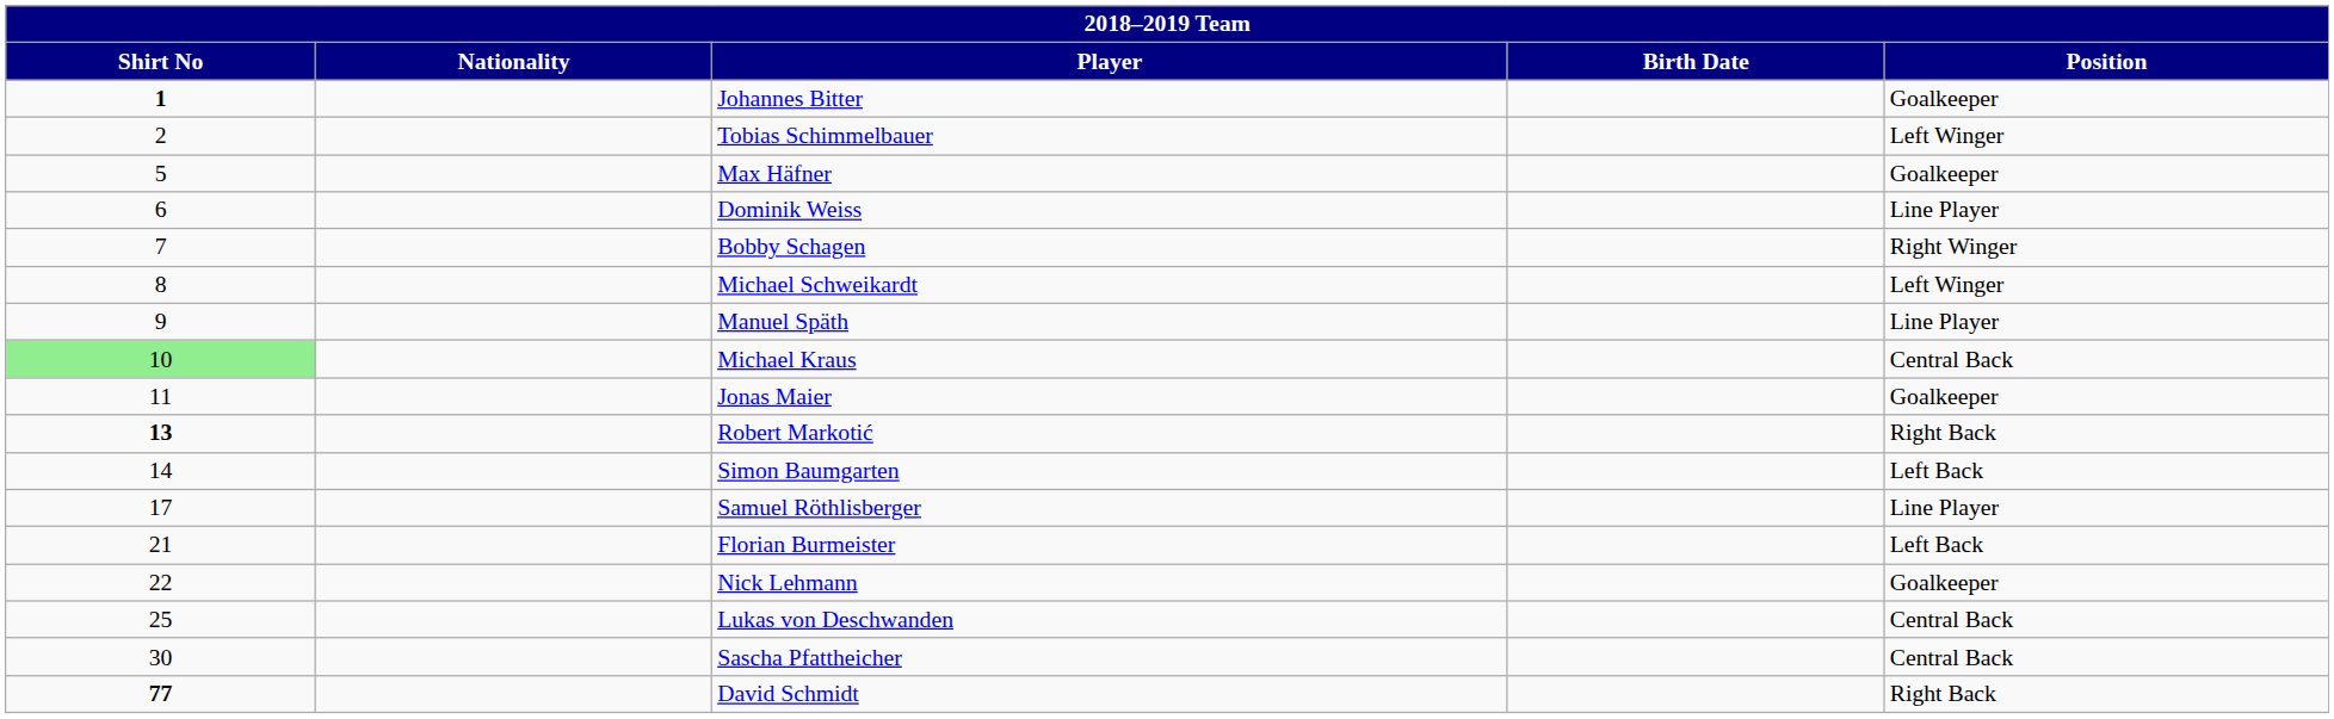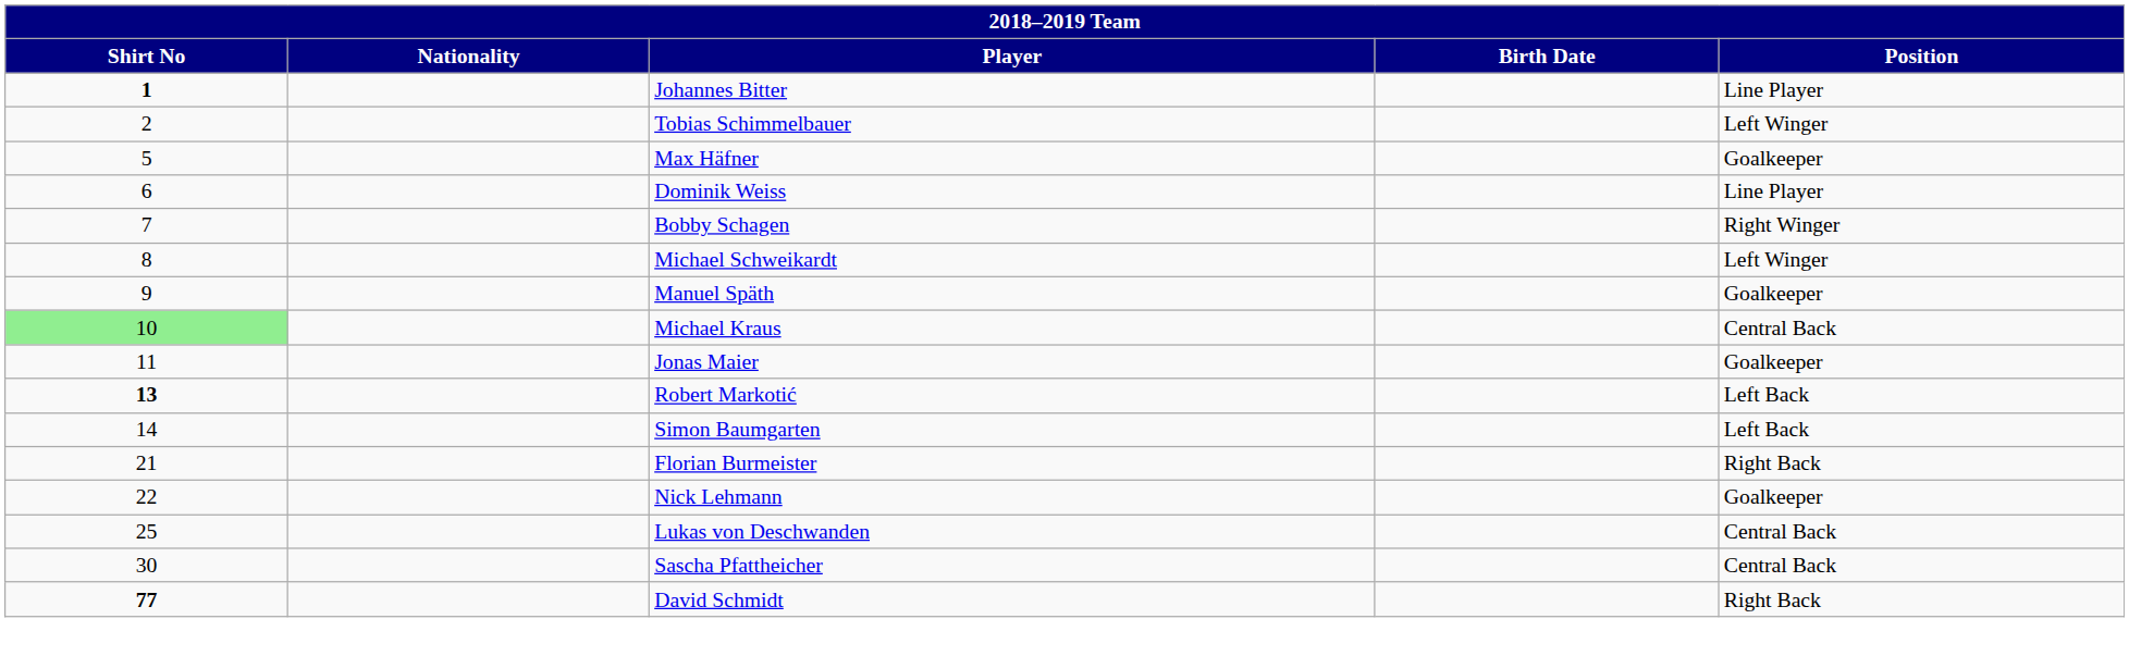 <table class="wikitable collapsible collapsed" style="width:100%;">
 <tr>
 <th colspan=5 style="background-color:#000080;color:white;text-align:center;"> <strong>2018–2019 Team</strong></th>
 </tr>
 <tr>
 <th style="color:white; background:#000080">Shirt No</th>
 <th style="color:white; background:#000080">Nationality</th>
 <th style="color:white; background:#000080">Player</th>
 <th style="color:white; background:#000080">Birth Date</th>
 <th style="color:white; background:#000080">Position</th>
 </tr>
 <tr>
 <td align=center><strong>1</strong></td>
 <td></td>
 <td><a href='#'>Johannes Bitter</a></td>
 <td></td>
-<td>Goalkeeper</td>
+<td>Line Player</td>
 </tr>
 <tr>
 <td align=center>2</td>
 <td></td>
 <td><a href='#'>Tobias Schimmelbauer</a></td>
 <td></td>
 <td>Left Winger</td>
 </tr>
 <tr>
 <td align=center>5</td>
 <td></td>
 <td><a href='#'>Max Häfner</a></td>
 <td></td>
 <td>Goalkeeper</td>
 </tr>
 <tr>
 <td align=center>6</td>
 <td></td>
 <td><a href='#'>Dominik Weiss</a></td>
 <td></td>
 <td>Line Player</td>
 </tr>
 <tr>
 <td align=center>7</td>
 <td></td>
 <td><a href='#'>Bobby Schagen</a></td>
 <td></td>
 <td>Right Winger</td>
 </tr>
 <tr>
 <td align=center>8</td>
 <td></td>
 <td><a href='#'>Michael Schweikardt</a></td>
 <td></td>
 <td>Left Winger</td>
 </tr>
 <tr>
 <td align=center>9</td>
 <td></td>
 <td><a href='#'>Manuel Späth</a></td>
 <td></td>
-<td>Line Player</td>
+<td>Goalkeeper</td>
 </tr>
 <tr>
 <td align=center style="background: lightgreen;">10</td>
 <td></td>
 <td><a href='#'>Michael Kraus</a></td>
 <td></td>
 <td>Central Back</td>
 </tr>
 <tr>
 <td align=center>11</td>
 <td></td>
 <td><a href='#'>Jonas Maier</a></td>
 <td></td>
 <td>Goalkeeper</td>
 </tr>
 <tr>
 <td align=center><strong>13</strong></td>
 <td></td>
 <td><a href='#'>Robert Markotić</a></td>
 <td></td>
-<td>Right Back</td>
+<td>Left Back</td>
 </tr>
 <tr>
 <td align=center>14</td>
 <td></td>
 <td><a href='#'>Simon Baumgarten</a></td>
 <td></td>
 <td>Left Back</td>
 </tr>
 <tr>
-<td align=center>17</td>
-<td></td>
-<td><a href='#'>Samuel Röthlisberger</a></td>
-<td></td>
-<td>Line Player</td>
-</tr>
-<tr>
 <td align=center>21</td>
 <td></td>
 <td><a href='#'>Florian Burmeister</a></td>
 <td></td>
-<td>Left Back</td>
+<td>Right Back</td>
 </tr>
 <tr>
 <td align=center>22</td>
 <td></td>
 <td><a href='#'>Nick Lehmann</a></td>
 <td></td>
 <td>Goalkeeper</td>
 </tr>
 <tr>
 <td align=center>25</td>
 <td></td>
 <td><a href='#'>Lukas von Deschwanden</a></td>
 <td></td>
 <td>Central Back</td>
 </tr>
 <tr>
 <td align=center>30</td>
 <td></td>
 <td><a href='#'>Sascha Pfattheicher</a></td>
 <td></td>
 <td>Central Back</td>
 </tr>
 <tr>
 <td align=center><strong>77</strong></td>
 <td></td>
 <td><a href='#'>David Schmidt</a></td>
 <td></td>
 <td>Right Back</td>
 </tr>
 </table>
